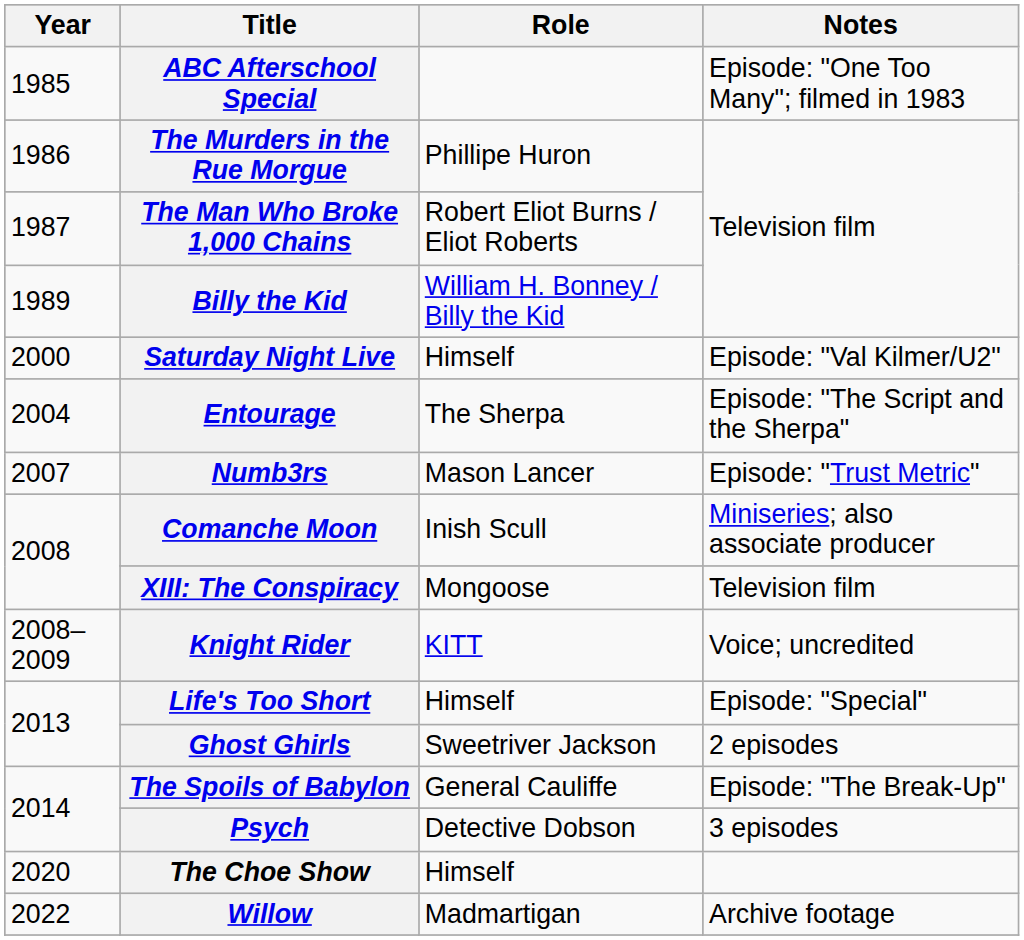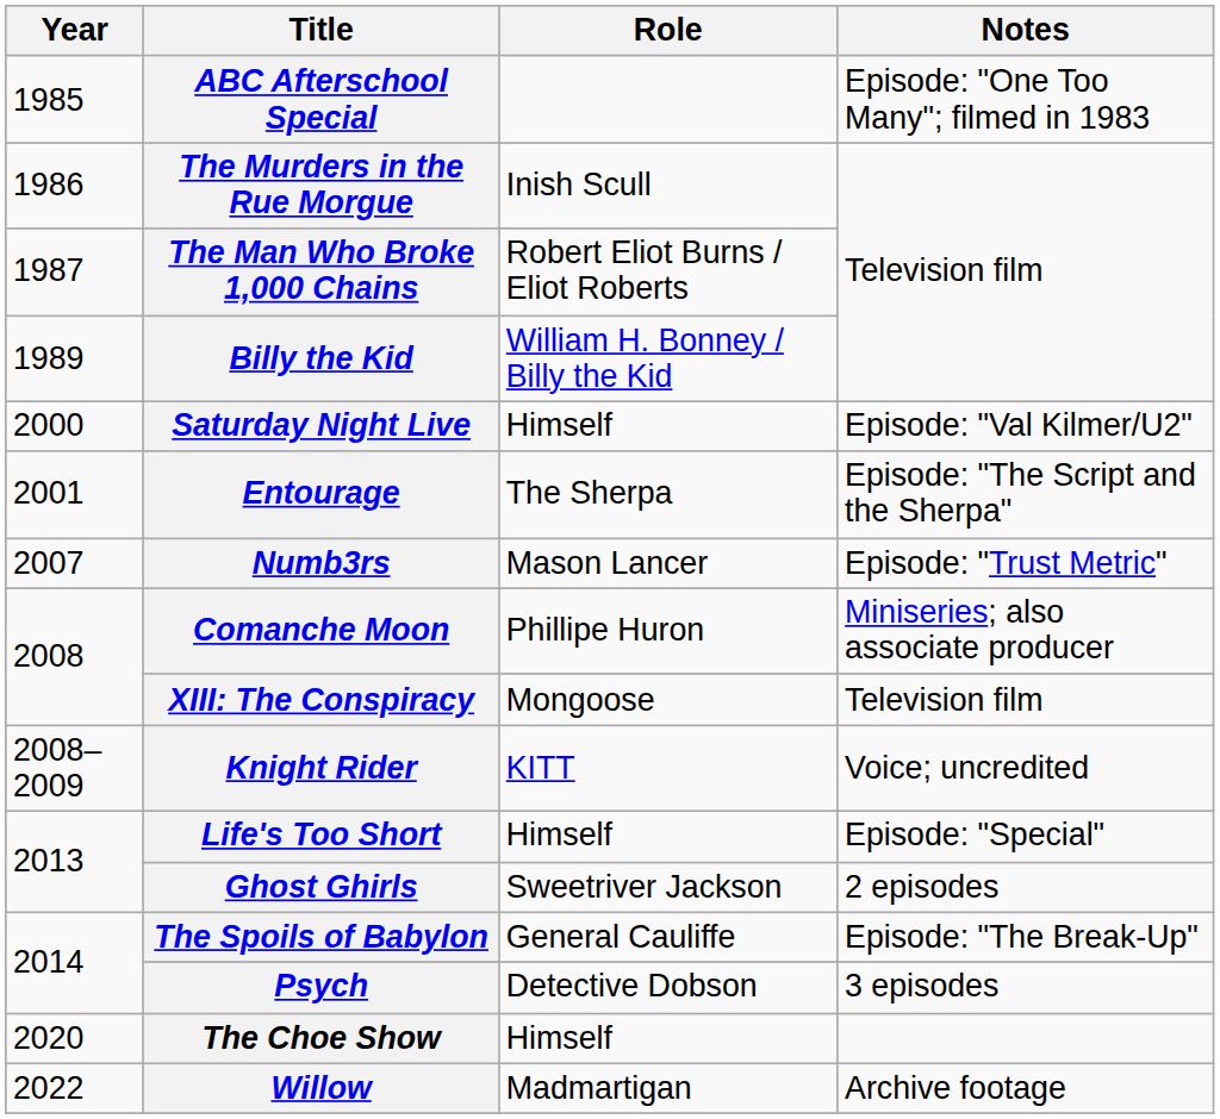 <table class="wikitable sortable plainrowheaders">
 <tr>
 <th scope="col">Year</th>
 <th scope="col">Title</th>
 <th scope="col">Role</th>
 <th scope="col">Notes</th>
 </tr>
 <tr>
 <td>1985</td>
 <th scope="row"><em><a href='#'>ABC Afterschool Special</a></em></th>
 <td></td>
 <td>Episode: "One Too Many"; filmed in 1983</td>
 </tr>
 <tr>
 <td>1986</td>
 <th scope="row"><em><a href='#'>The Murders in the Rue Morgue</a></em></th>
-<td>Phillipe Huron</td>
+<td>Inish Scull</td>
 <td rowspan="3">Television film</td>
 </tr>
 <tr>
 <td>1987</td>
 <th scope="row"><em><a href='#'>The Man Who Broke 1,000 Chains</a></em></th>
 <td>Robert Eliot Burns / Eliot Roberts</td>
 </tr>
 <tr>
 <td>1989</td>
 <th scope="row"><em><a href='#'>Billy the Kid</a></em></th>
 <td><a href='#'>William H. Bonney / Billy the Kid</a></td>
 </tr>
 <tr>
 <td>2000</td>
 <th scope="row"><em><a href='#'>Saturday Night Live</a></em></th>
 <td>Himself</td>
 <td>Episode: "Val Kilmer/U2"</td>
 </tr>
 <tr>
-<td>2004</td>
+<td>2001</td>
 <th scope="row"><em><a href='#'>Entourage</a></em></th>
 <td>The Sherpa</td>
 <td>Episode: "The Script and the Sherpa"</td>
 </tr>
 <tr>
 <td>2007</td>
 <th scope="row"><em><a href='#'>Numb3rs</a></em></th>
 <td>Mason Lancer</td>
 <td>Episode: "<a href='#'>Trust Metric</a>"</td>
 </tr>
 <tr>
 <td rowspan="2">2008</td>
 <th scope="row"><em><a href='#'>Comanche Moon</a></em></th>
-<td>Inish Scull</td>
+<td>Phillipe Huron</td>
 <td><a href='#'>Miniseries</a>; also associate producer</td>
 </tr>
 <tr>
 <th scope="row"><em><a href='#'>XIII: The Conspiracy</a></em></th>
 <td>Mongoose</td>
 <td>Television film</td>
 </tr>
 <tr>
 <td>2008–2009</td>
 <th scope="row"><em><a href='#'>Knight Rider</a></em></th>
 <td><a href='#'>KITT</a></td>
 <td>Voice; uncredited</td>
 </tr>
 <tr>
 <td rowspan="2">2013</td>
 <th scope="row"><em><a href='#'>Life's Too Short</a></em></th>
 <td>Himself</td>
 <td>Episode: "Special"</td>
 </tr>
 <tr>
 <th scope="row"><em><a href='#'>Ghost Ghirls</a></em></th>
 <td>Sweetriver Jackson</td>
 <td>2 episodes</td>
 </tr>
 <tr>
 <td rowspan="2">2014</td>
 <th scope="row"><em><a href='#'>The Spoils of Babylon</a></em></th>
 <td>General Cauliffe</td>
 <td>Episode: "The Break-Up"</td>
 </tr>
 <tr>
 <th scope="row"><em><a href='#'>Psych</a></em></th>
 <td>Detective Dobson</td>
 <td>3 episodes</td>
 </tr>
 <tr>
 <td>2020</td>
 <th scope="row"><em>The Choe Show</em></th>
 <td>Himself</td>
 <td></td>
 </tr>
 <tr>
 <td>2022</td>
 <th scope="row"><em><a href='#'>Willow</a></em></th>
 <td>Madmartigan</td>
 <td>Archive footage</td>
 </tr>
 </table>
